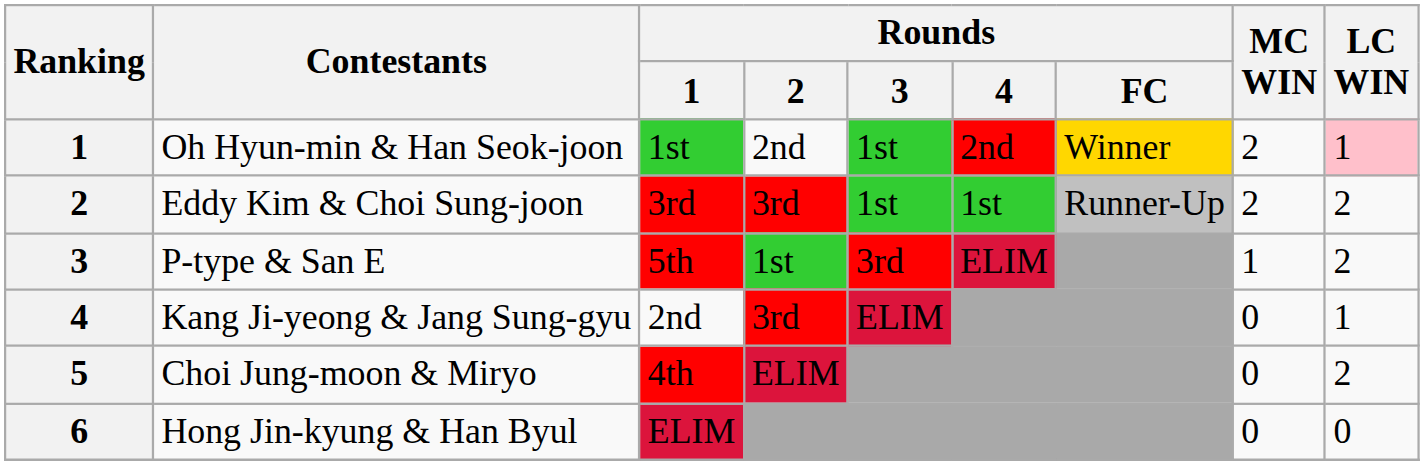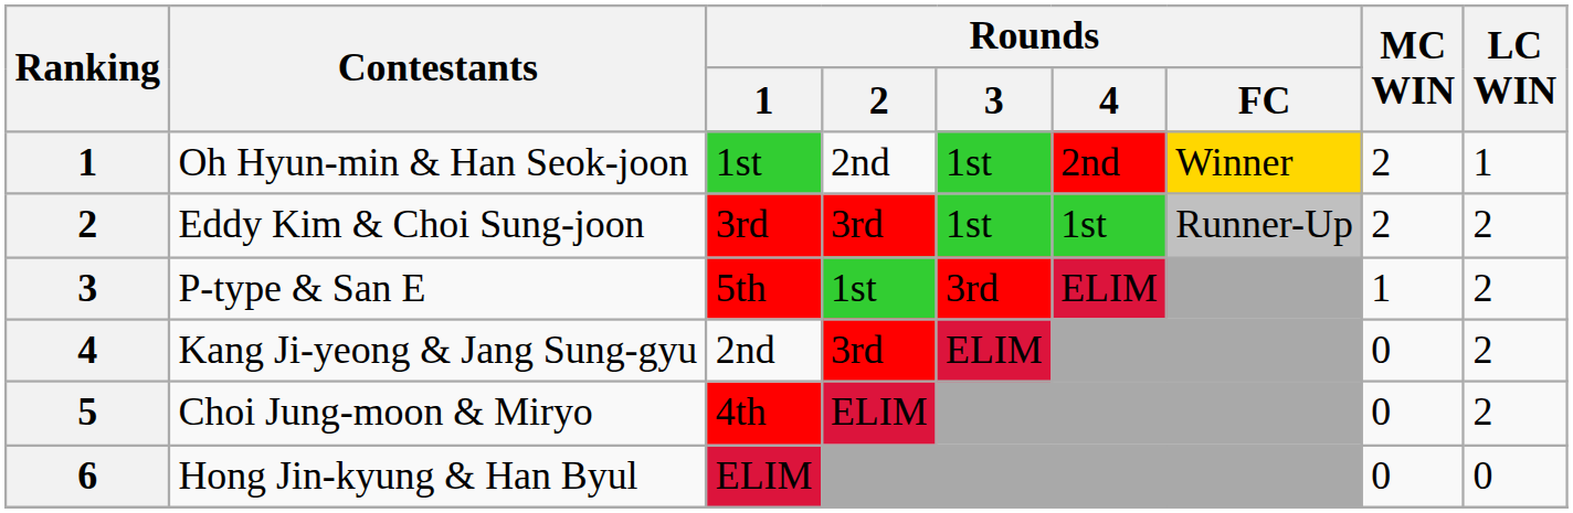 <table class="wikitable">
 <tr>
 <th rowspan="2">Ranking</th>
 <th rowspan="2">Contestants</th>
 <th bgcolor=#efefef Colspan = 5>Rounds</th>
 <th rowspan="2">MC<br>WIN</th>
 <th rowspan="2">LC<br>WIN</th>
 </tr>
 <tr>
 <th bgcolor=#efefef>1</th>
 <th bgcolor=#efefef>2</th>
 <th bgcolor=#efefef>3</th>
 <th bgcolor=#efefef>4</th>
 <th bgcolor=#efefef>FC</th>
 </tr>
 <tr>
 <th>1</th>
 <td>Oh Hyun-min & Han Seok-joon</td>
 <td style="background:limegreen;">1st</td>
 <td>2nd</td>
 <td style="background:limegreen;">1st</td>
 <td style="background:red;">2nd</td>
 <td style="background:gold;">Winner</td>
 <td>2</td>
-<td style="background: pink;">1</td>
+<td>1</td>
 </tr>
 <tr>
 <th>2</th>
 <td>Eddy Kim & Choi Sung-joon</td>
 <td style="background:red;">3rd</td>
 <td style="background:red;">3rd</td>
 <td style="background:limegreen;">1st</td>
 <td style="background:limegreen;">1st</td>
 <td style="background:silver;">Runner-Up</td>
 <td>2</td>
 <td>2</td>
 </tr>
 <tr>
 <th>3</th>
 <td>P-type & San E</td>
 <td style="background:red;">5th</td>
 <td style="background:limegreen;">1st</td>
 <td style="background:red;">3rd</td>
 <td style="background:crimson;">ELIM</td>
 <td colspan="1" style="background:darkgrey;"></td>
 <td>1</td>
 <td>2</td>
 </tr>
 <tr>
 <th>4</th>
 <td>Kang Ji-yeong & Jang Sung-gyu</td>
 <td>2nd</td>
 <td style="background:red;">3rd</td>
 <td style="background:crimson;">ELIM</td>
 <td colspan="2" style="background:darkgrey;"></td>
 <td>0</td>
-<td>1</td>
+<td>2</td>
 </tr>
 <tr>
 <th>5</th>
 <td>Choi Jung-moon & Miryo</td>
 <td style="background:red;">4th</td>
 <td style="background:crimson;">ELIM</td>
 <td colspan="3" style="background:darkgrey;"></td>
 <td>0</td>
 <td>2</td>
 </tr>
 <tr>
 <th>6</th>
 <td>Hong Jin-kyung & Han Byul</td>
 <td style="background:crimson;">ELIM</td>
 <td colspan="4" style="background:darkgrey;"></td>
 <td>0</td>
 <td>0</td>
 </tr>
 <tr>
 </tr>
 </table>
